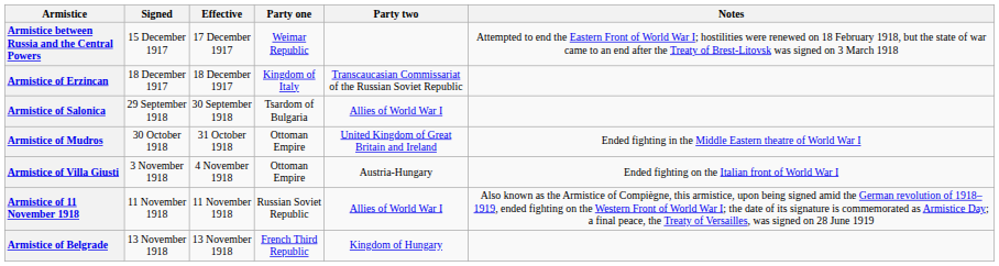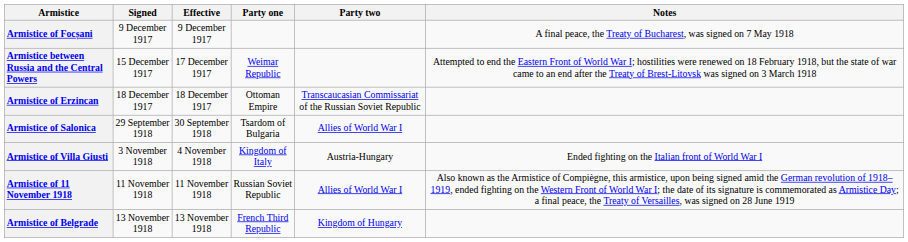 <table class="wikitable sortable" style="font-size: 85%; text-align: center; width: auto;">
 <tr>
 <th>Armistice</th>
 <th>Signed</th>
 <th>Effective</th>
 <th>Party one</th>
 <th>Party two</th>
 <th>Notes</th>
+</tr>
+<tr>
+<th style="text-align:left;" scope="col"><a href='#'>Armistice of Focșani</a></th>
+<td>9 December 1917</td>
+<td>9 December 1917</td>
+<td></td>
+<td></td>
+<td>A final peace, the <a href='#'>Treaty of Bucharest</a>, was signed on 7 May 1918</td>
 </tr>
 <tr>
 <th style="text-align:left;" scope="col"><a href='#'>Armistice between Russia and the Central Powers</a></th>
 <td>15 December 1917</td>
 <td>17 December 1917</td>
 <td> <a href='#'>Weimar Republic</a></td>
 <td></td>
 <td>Attempted to end the <a href='#'>Eastern Front of World War I</a>; hostilities were renewed on 18 February 1918, but the state of war came to an end after the <a href='#'>Treaty of Brest-Litovsk</a> was signed on 3 March 1918</td>
 </tr>
 <tr>
 <th style="text-align:left;" scope="col"><a href='#'>Armistice of Erzincan</a></th>
 <td>18 December 1917</td>
 <td>18 December 1917</td>
-<td> <a href='#'>Kingdom of Italy</a></td>
+<td> Ottoman Empire</td>
 <td> <a href='#'>Transcaucasian Commissariat</a> of the Russian Soviet Republic</td>
 <td></td>
 </tr>
 <tr>
 <th style="text-align:left;" scope="col"><a href='#'>Armistice of Salonica</a></th>
 <td>29 September 1918</td>
 <td>30 September 1918</td>
 <td> Tsardom of Bulgaria</td>
 <td> <a href='#'>Allies of World War I</a></td>
 <td></td>
 </tr>
 <tr>
-<th style="text-align:left;" scope="col"><a href='#'>Armistice of Mudros</a></th>
-<td>30 October 1918</td>
-<td>31 October 1918</td>
-<td> Ottoman Empire</td>
-<td> <a href='#'>United Kingdom of Great Britain and Ireland</a></td>
-<td>Ended fighting in the <a href='#'>Middle Eastern theatre of World War I</a></td>
-</tr>
-<tr>
 <th style="text-align:left;" scope="col"><a href='#'>Armistice of Villa Giusti</a></th>
 <td>3 November 1918</td>
 <td>4 November 1918</td>
-<td> Ottoman Empire</td>
+<td> <a href='#'>Kingdom of Italy</a></td>
 <td> Austria-Hungary</td>
 <td>Ended fighting on the <a href='#'>Italian front of World War I</a></td>
 </tr>
 <tr>
 <th style="text-align:left;" scope="col"><a href='#'>Armistice of 11 November 1918</a></th>
 <td>11 November 1918</td>
 <td>11 November 1918</td>
 <td> Russian Soviet Republic</td>
 <td> <a href='#'>Allies of World War I</a></td>
 <td>Also known as the Armistice of Compiègne, this armistice, upon being signed amid the <a href='#'>German revolution of 1918–1919</a>, ended fighting on the <a href='#'>Western Front of World War I</a>; the date of its signature is commemorated as <a href='#'>Armistice Day</a>; a final peace, the <a href='#'>Treaty of Versailles</a>, was signed on 28 June 1919</td>
 </tr>
 <tr>
 <th style="text-align:left;" scope="col"><a href='#'>Armistice of Belgrade</a></th>
 <td>13 November 1918</td>
 <td>13 November 1918</td>
 <td> <a href='#'>French Third Republic</a></td>
 <td> <a href='#'>Kingdom of Hungary</a></td>
 <td></td>
 </tr>
 </table>
